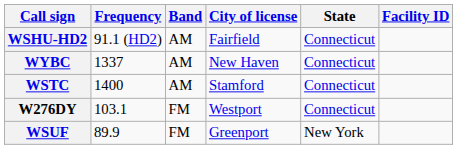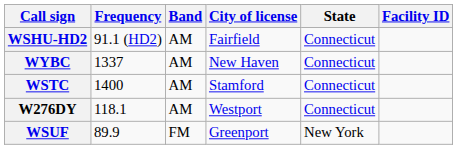 <table class="wikitable sortable">
 <tr>
 <th scope="col"><a href='#'>Call sign</a></th>
 <th scope="col" data-sort-type="number"><a href='#'>Frequency</a></th>
 <th scope="col"><a href='#'>Band</a></th>
 <th scope="col"><a href='#'>City of license</a></th>
 <th scope="col">State</th>
 <th scope="col" data-sort-type="number"><a href='#'>Facility ID</a></th>
 </tr>
 <tr>
 <th scope="row"><a href='#'>WSHU-HD2</a></th>
 <td>91.1 (<a href='#'>HD2</a>)</td>
 <td>AM</td>
 <td><a href='#'>Fairfield</a></td>
 <td><a href='#'>Connecticut</a></td>
 <td></td>
 </tr>
 <tr>
 <th scope="row"><a href='#'>WYBC</a></th>
 <td>1337</td>
 <td>AM</td>
 <td><a href='#'>New Haven</a></td>
 <td><a href='#'>Connecticut</a></td>
 <td></td>
 </tr>
 <tr>
 <th scope="row"><a href='#'>WSTC</a></th>
 <td>1400</td>
 <td>AM</td>
 <td><a href='#'>Stamford</a></td>
 <td><a href='#'>Connecticut</a></td>
 <td></td>
 </tr>
 <tr>
 <th scope="row">W276DY</th>
-<td>103.1</td>
-<td>FM</td>
+<td>118.1</td>
+<td>AM</td>
 <td><a href='#'>Westport</a></td>
 <td><a href='#'>Connecticut</a></td>
 <td></td>
 </tr>
 <tr>
 <th scope="row"><a href='#'>WSUF</a></th>
 <td>89.9</td>
 <td>FM</td>
 <td><a href='#'>Greenport</a></td>
 <td>New York</td>
 <td></td>
 </tr>
 </table>
